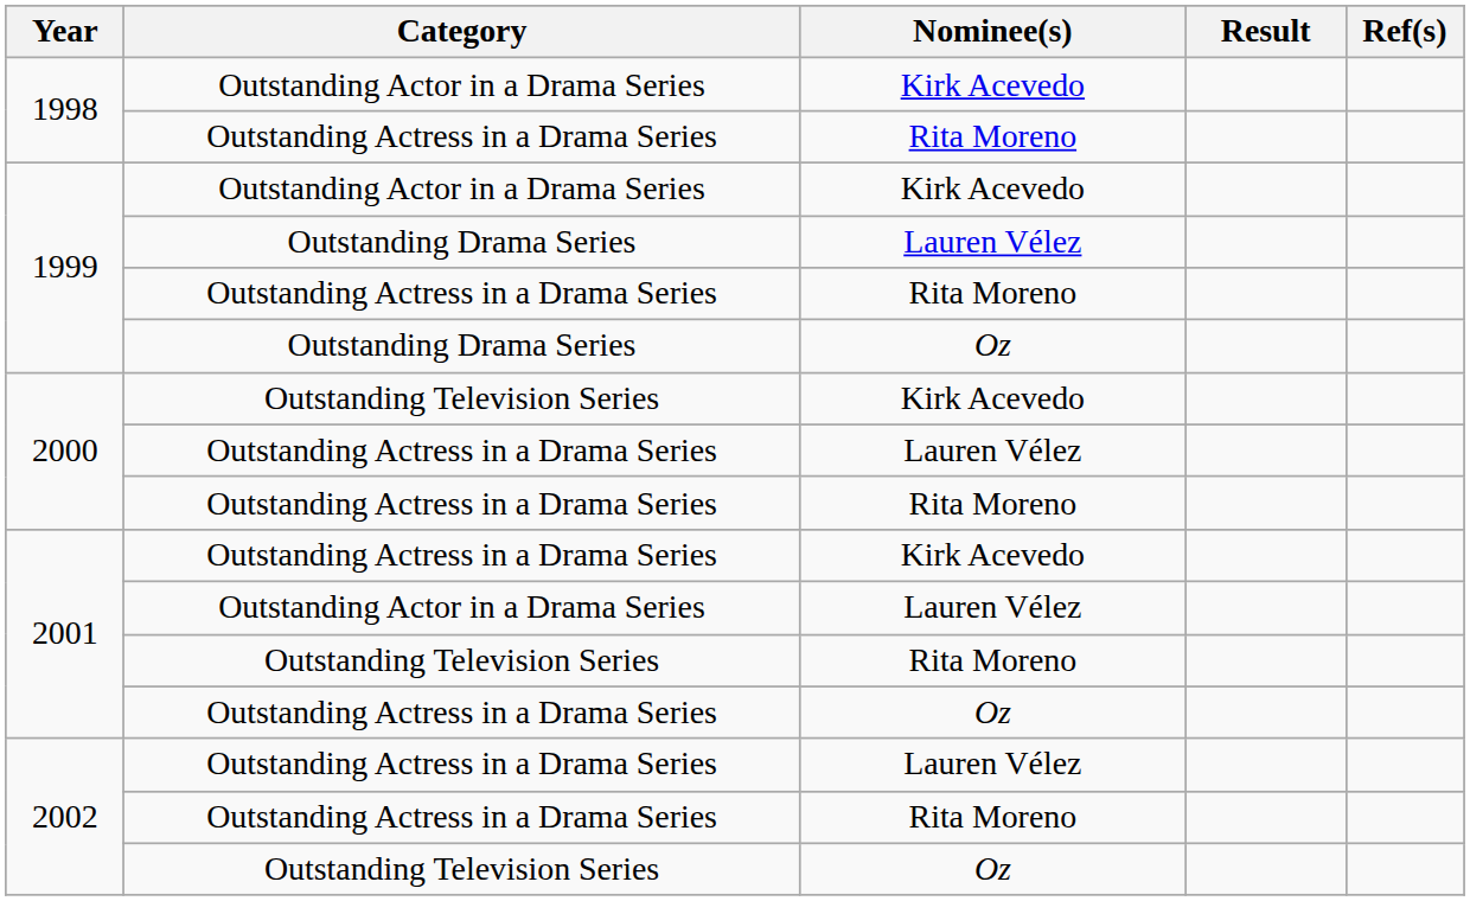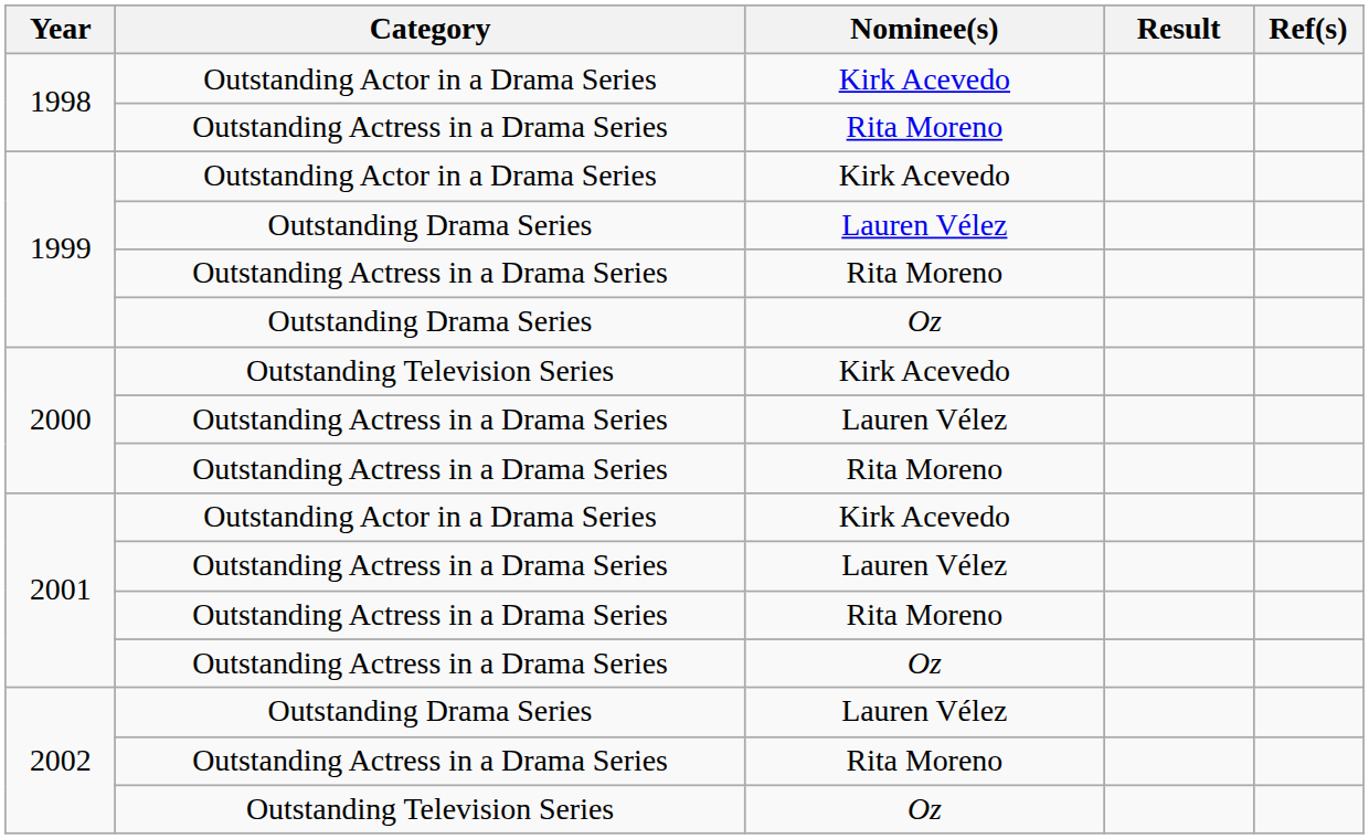 <table class="wikitable" style="text-align:center;">
 <tr>
 <th width="50">Year</th>
 <th width="320">Category</th>
 <th width="180">Nominee(s)</th>
 <th width="70">Result</th>
 <th width="50">Ref(s)</th>
 </tr>
 <tr>
 <td rowspan="2">1998</td>
 <td>Outstanding Actor in a Drama Series</td>
 <td><a href='#'>Kirk Acevedo</a></td>
 <td></td>
 <td></td>
 </tr>
 <tr>
 <td>Outstanding Actress in a Drama Series</td>
 <td><a href='#'>Rita Moreno</a></td>
 <td></td>
 <td></td>
 </tr>
 <tr>
 <td rowspan="4">1999</td>
 <td>Outstanding Actor in a Drama Series</td>
 <td>Kirk Acevedo</td>
 <td></td>
 <td></td>
 </tr>
 <tr>
 <td>Outstanding Drama Series</td>
 <td><a href='#'>Lauren Vélez</a></td>
 <td></td>
 <td></td>
 </tr>
 <tr>
 <td>Outstanding Actress in a Drama Series</td>
 <td>Rita Moreno</td>
 <td></td>
 <td></td>
 </tr>
 <tr>
 <td>Outstanding Drama Series</td>
 <td><em>Oz</em></td>
 <td></td>
 <td></td>
 </tr>
 <tr>
 <td rowspan="3">2000</td>
 <td>Outstanding Television Series</td>
 <td>Kirk Acevedo</td>
 <td></td>
 <td></td>
 </tr>
 <tr>
 <td>Outstanding Actress in a Drama Series</td>
 <td>Lauren Vélez</td>
 <td></td>
 <td></td>
 </tr>
 <tr>
 <td>Outstanding Actress in a Drama Series</td>
 <td>Rita Moreno</td>
 <td></td>
 <td></td>
 </tr>
 <tr>
 <td rowspan="4">2001</td>
-<td>Outstanding Actress in a Drama Series</td>
+<td>Outstanding Actor in a Drama Series</td>
 <td>Kirk Acevedo</td>
 <td></td>
 <td></td>
 </tr>
 <tr>
-<td>Outstanding Actor in a Drama Series</td>
+<td>Outstanding Actress in a Drama Series</td>
 <td>Lauren Vélez</td>
 <td></td>
 <td></td>
 </tr>
 <tr>
-<td>Outstanding Television Series</td>
+<td>Outstanding Actress in a Drama Series</td>
 <td>Rita Moreno</td>
 <td></td>
 <td></td>
 </tr>
 <tr>
 <td>Outstanding Actress in a Drama Series</td>
 <td><em>Oz</em></td>
 <td></td>
 <td></td>
 </tr>
 <tr>
 <td rowspan="3">2002</td>
-<td>Outstanding Actress in a Drama Series</td>
+<td>Outstanding Drama Series</td>
 <td>Lauren Vélez</td>
 <td></td>
 <td></td>
 </tr>
 <tr>
 <td>Outstanding Actress in a Drama Series</td>
 <td>Rita Moreno</td>
 <td></td>
 <td></td>
 </tr>
 <tr>
 <td>Outstanding Television Series</td>
 <td><em>Oz</em></td>
 <td></td>
 <td></td>
 </tr>
 </table>
